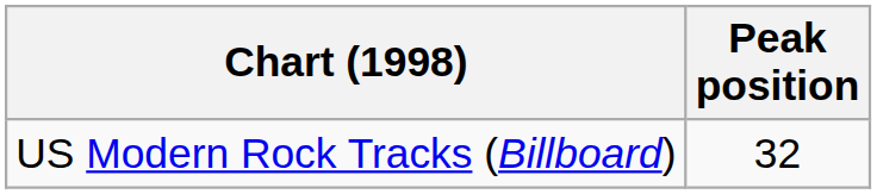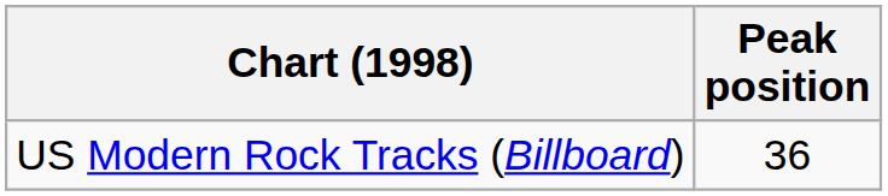 <table class="wikitable">
 <tr>
 <th>Chart (1998)</th>
 <th>Peak<br>position</th>
 </tr>
 <tr>
 <td>US <a href='#'>Modern Rock Tracks</a> (<a href='#'><em>Billboard</em></a>)</td>
-<td align=center>32</td>
+<td align=center>36</td>
 </tr>
 </table>
